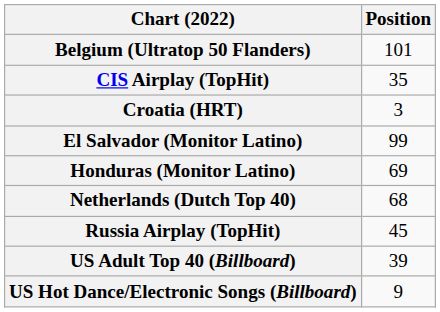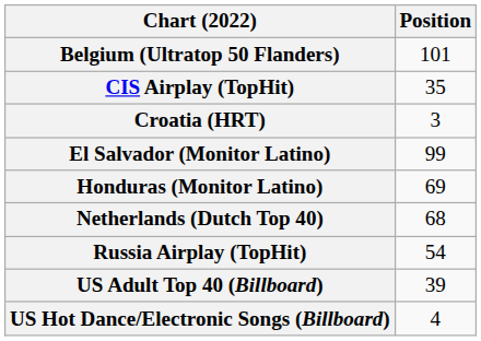 <table class="wikitable sortable plainrowheaders" style="text-align:center">
 <tr>
 <th scope="col">Chart (2022)</th>
 <th scope="col">Position</th>
 </tr>
 <tr>
 <th scope="row">Belgium (Ultratop 50 Flanders)</th>
 <td>101</td>
 </tr>
 <tr>
 <th scope="row"><a href='#'>CIS</a> Airplay (TopHit)</th>
 <td>35</td>
 </tr>
 <tr>
 <th scope="row">Croatia (HRT)</th>
 <td>3</td>
 </tr>
 <tr>
 <th scope="row">El Salvador (Monitor Latino)</th>
 <td>99</td>
 </tr>
 <tr>
 <th scope="row">Honduras (Monitor Latino)</th>
 <td>69</td>
 </tr>
 <tr>
 <th scope="row">Netherlands (Dutch Top 40)</th>
 <td>68</td>
 </tr>
 <tr>
 <th scope="row">Russia Airplay (TopHit)</th>
-<td>45</td>
+<td>54</td>
 </tr>
 <tr>
 <th scope="row">US Adult Top 40 (<em>Billboard</em>)</th>
 <td>39</td>
 </tr>
 <tr>
 <th scope="row">US Hot Dance/Electronic Songs (<em>Billboard</em>)</th>
-<td>9</td>
+<td>4</td>
 </tr>
 </table>
